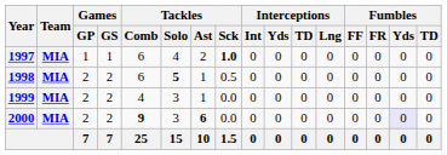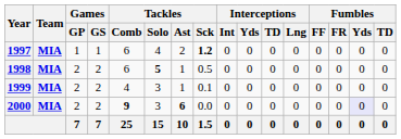 <table class="wikitable" style="text-align:center">
 <tr>
 <th rowspan="2">Year</th>
 <th rowspan="2">Team</th>
 <th colspan="2">Games</th>
 <th colspan="4">Tackles</th>
 <th colspan="4">Interceptions</th>
 <th colspan="4">Fumbles</th>
 </tr>
 <tr>
 <th>GP</th>
 <th>GS</th>
 <th>Comb</th>
 <th>Solo</th>
 <th>Ast</th>
 <th>Sck</th>
 <th>Int</th>
 <th>Yds</th>
 <th>TD</th>
 <th>Lng</th>
 <th>FF</th>
 <th>FR</th>
 <th>Yds</th>
 <th>TD</th>
 </tr>
 <tr>
 <th><a href='#'>1997</a></th>
 <th><a href='#'>MIA</a></th>
 <td>1</td>
 <td>1</td>
 <td>6</td>
 <td>4</td>
 <td>2</td>
-<td><strong>1.0</strong></td>
+<td><strong>1.2</strong></td>
 <td>0</td>
 <td>0</td>
 <td>0</td>
 <td>0</td>
 <td>0</td>
 <td>0</td>
 <td>0</td>
 <td>0</td>
 </tr>
 <tr>
 <th><a href='#'>1998</a></th>
 <th><a href='#'>MIA</a></th>
 <td>2</td>
 <td>2</td>
 <td>6</td>
 <td><strong>5</strong></td>
 <td>1</td>
 <td>0.5</td>
 <td>0</td>
 <td>0</td>
 <td>0</td>
 <td>0</td>
 <td>0</td>
 <td>0</td>
 <td>0</td>
 <td>0</td>
 </tr>
 <tr>
 <th><a href='#'>1999</a></th>
 <th><a href='#'>MIA</a></th>
 <td>2</td>
 <td>2</td>
 <td>4</td>
 <td>3</td>
 <td>1</td>
-<td>0.0</td>
+<td>0.1</td>
 <td>0</td>
 <td>0</td>
 <td>0</td>
 <td>0</td>
 <td>0</td>
 <td>0</td>
 <td>0</td>
 <td>0</td>
 </tr>
 <tr>
 <th><a href='#'>2000</a></th>
 <th><a href='#'>MIA</a></th>
 <td>2</td>
 <td>2</td>
 <td><strong>9</strong></td>
 <td>3</td>
 <td><strong>6</strong></td>
 <td>0.0</td>
 <td>0</td>
 <td>0</td>
 <td>0</td>
 <td>0</td>
 <td>0</td>
 <td>0</td>
 <td style="background: lavender;">0</td>
 <td>0</td>
 </tr>
 <tr>
 <th colspan="2"></th>
 <th>7</th>
 <th>7</th>
 <th>25</th>
 <th>15</th>
 <th>10</th>
 <th>1.5</th>
 <th>0</th>
 <th>0</th>
 <th>0</th>
 <th>0</th>
 <th>0</th>
 <th>0</th>
 <th>0</th>
 <th>0</th>
 </tr>
 </table>
